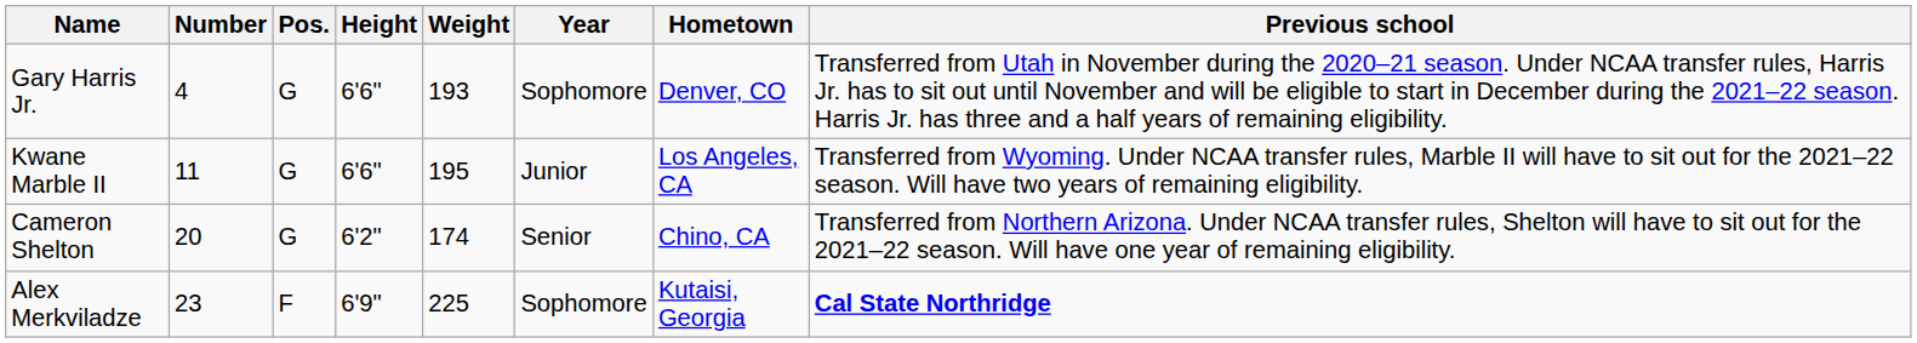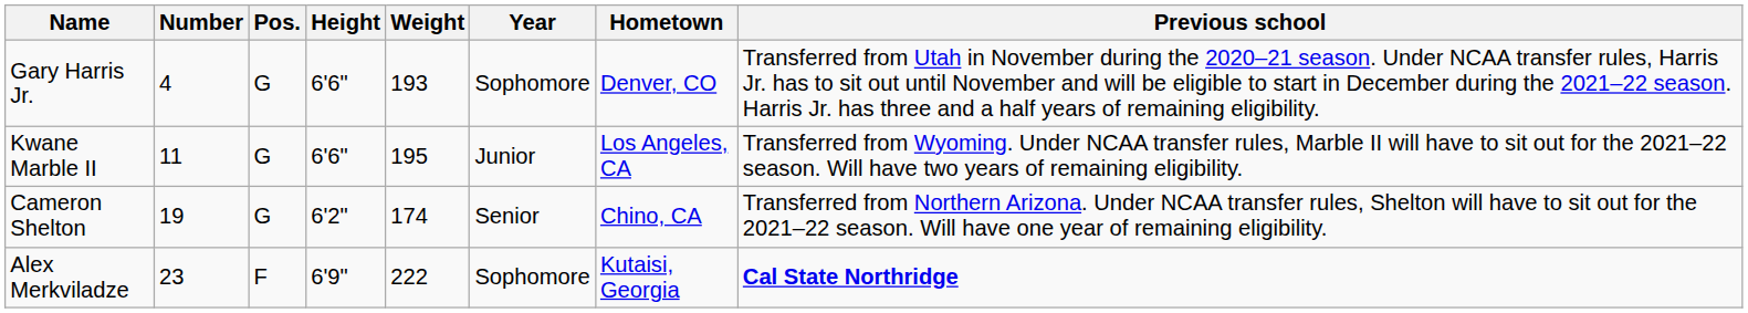 <table class="wikitable sortable" border="1">
 <tr>
 <th>Name</th>
 <th>Number</th>
 <th>Pos.</th>
 <th>Height</th>
 <th>Weight</th>
 <th>Year</th>
 <th>Hometown</th>
 <th class="unsortable">Previous school</th>
 </tr>
 <tr>
 <td>Gary Harris Jr.</td>
 <td>4</td>
 <td>G</td>
 <td>6'6"</td>
 <td>193</td>
 <td>Sophomore</td>
 <td><a href='#'>Denver, CO</a></td>
 <td>Transferred from <a href='#'>Utah</a> in November during the <a href='#'>2020–21 season</a>. Under NCAA transfer rules, Harris Jr. has to sit out until November and will be eligible to start in December during the <a href='#'>2021–22 season</a>. Harris Jr. has three and a half years of remaining eligibility.</td>
 </tr>
 <tr>
 <td>Kwane Marble II</td>
 <td>11</td>
 <td>G</td>
 <td>6'6"</td>
 <td>195</td>
 <td>Junior</td>
 <td><a href='#'>Los Angeles, CA</a></td>
 <td>Transferred from <a href='#'>Wyoming</a>. Under NCAA transfer rules, Marble II will have to sit out for the 2021–22 season. Will have two years of remaining eligibility.</td>
 </tr>
 <tr>
 <td>Cameron Shelton</td>
-<td>20</td>
+<td>19</td>
 <td>G</td>
 <td>6'2"</td>
 <td>174</td>
 <td>Senior</td>
 <td><a href='#'>Chino, CA</a></td>
 <td>Transferred from <a href='#'>Northern Arizona</a>. Under NCAA transfer rules, Shelton will have to sit out for the 2021–22 season. Will have one year of remaining eligibility.</td>
 </tr>
 <tr>
 <td>Alex Merkviladze</td>
 <td>23</td>
 <td>F</td>
 <td>6'9"</td>
-<td>225</td>
+<td>222</td>
 <td>Sophomore</td>
 <td><a href='#'>Kutaisi, Georgia</a></td>
 <td><strong><a href='#'>Cal State Northridge</a></strong></td>
 </tr>
 </table>
